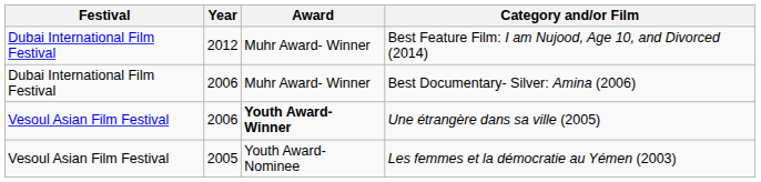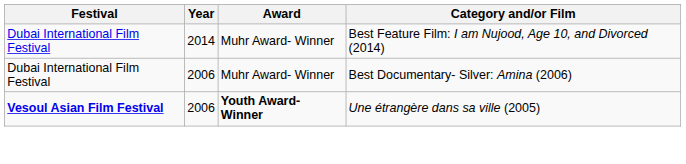 <table class="wikitable">
 <tr>
 <th>Festival</th>
 <th>Year</th>
 <th>Award</th>
 <th>Category and/or Film</th>
 </tr>
 <tr>
 <td><a href='#'>Dubai International Film Festival</a></td>
-<td>2012</td>
+<td>2014</td>
 <td>Muhr Award- Winner</td>
 <td>Best Feature Film: <em>I am Nujood, Age 10, and Divorced</em> (2014)</td>
 </tr>
 <tr>
 <td>Dubai International Film Festival</td>
 <td>2006</td>
 <td>Muhr Award- Winner</td>
 <td>Best Documentary- Silver: <em>Amina</em> (2006)</td>
 </tr>
 <tr>
-<td><a href='#'>Vesoul Asian Film Festival</a></td>
+<td><strong><a href='#'>Vesoul Asian Film Festival</a></strong></td>
 <td>2006</td>
 <td><strong>Youth Award- Winner</strong></td>
 <td><em>Une étrangère dans sa ville</em> (2005)</td>
 </tr>
-<tr>
-<td>Vesoul Asian Film Festival</td>
-<td>2005</td>
-<td>Youth Award- Nominee</td>
-<td><em>Les femmes et la démocratie au Yémen</em> (2003)</td>
-</tr>
 </table>
